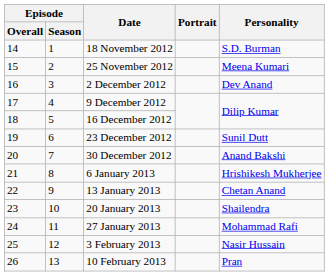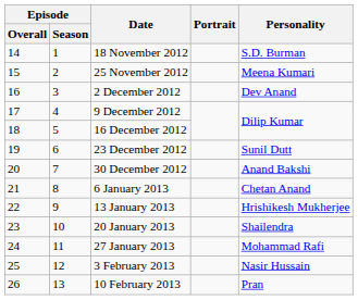 <table class="wikitable">
 <tr>
 <th colspan="2" scope="col">Episode</th>
 <th scope="col" rowspan="2">Date</th>
 <th scope="col" rowspan="2">Portrait</th>
 <th scope="col" rowspan="2">Personality</th>
 </tr>
 <tr>
 <th scope="col">Overall</th>
 <th scope="col">Season</th>
 </tr>
 <tr>
 <td>14</td>
 <td>1</td>
 <td>18 November 2012</td>
 <td></td>
 <td><a href='#'>S.D. Burman</a></td>
 </tr>
 <tr>
 <td>15</td>
 <td>2</td>
 <td>25 November 2012</td>
 <td></td>
 <td><a href='#'>Meena Kumari</a></td>
 </tr>
 <tr>
 <td>16</td>
 <td>3</td>
 <td>2 December 2012</td>
 <td></td>
 <td><a href='#'>Dev Anand</a></td>
 </tr>
 <tr>
 <td>17</td>
 <td>4</td>
 <td>9 December 2012</td>
 <td ! rowspan="2" colspan="1"></td>
 <td ! rowspan="2" colspan="1"><a href='#'>Dilip Kumar</a></td>
 </tr>
 <tr>
 <td>18</td>
 <td>5</td>
 <td>16  December 2012</td>
 </tr>
 <tr>
 <td>19</td>
 <td>6</td>
 <td>23 December 2012</td>
 <td></td>
 <td><a href='#'>Sunil Dutt</a></td>
 </tr>
 <tr>
 <td>20</td>
 <td>7</td>
 <td>30 December 2012</td>
 <td></td>
 <td><a href='#'>Anand Bakshi</a></td>
 </tr>
 <tr>
 <td>21</td>
 <td>8</td>
 <td>6 January 2013</td>
 <td></td>
-<td><a href='#'>Hrishikesh Mukherjee</a></td>
+<td><a href='#'>Chetan Anand</a></td>
 </tr>
 <tr>
 <td>22</td>
 <td>9</td>
 <td>13 January 2013</td>
 <td></td>
-<td><a href='#'>Chetan Anand</a></td>
+<td><a href='#'>Hrishikesh Mukherjee</a></td>
 </tr>
 <tr>
 <td>23</td>
 <td>10</td>
 <td>20 January 2013</td>
 <td></td>
 <td><a href='#'>Shailendra</a></td>
 </tr>
 <tr>
 <td>24</td>
 <td>11</td>
 <td>27 January 2013</td>
 <td></td>
 <td><a href='#'>Mohammad Rafi</a></td>
 </tr>
 <tr>
 <td>25</td>
 <td>12</td>
 <td>3 February 2013</td>
 <td></td>
 <td><a href='#'>Nasir Hussain</a></td>
 </tr>
 <tr>
 <td>26</td>
 <td>13</td>
 <td>10 February 2013</td>
 <td></td>
 <td><a href='#'>Pran</a></td>
 </tr>
 </table>
